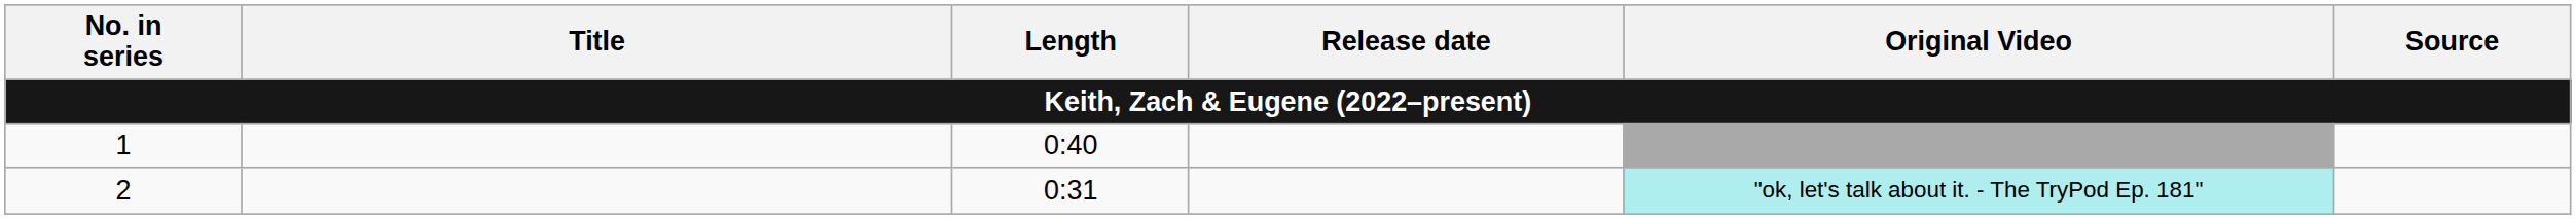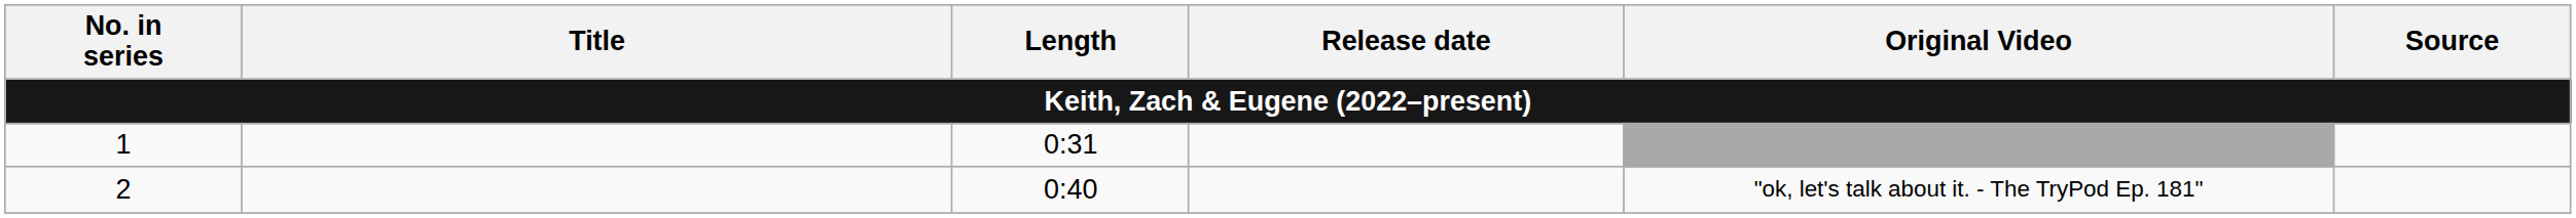 <table class="wikitable plainrowheaders" style="text-align:center; line-height:18px; width:auto;">
 <tr>
 <th style="width: 6%;">No. in<br>series</th>
 <th style="width: 18%;">Title</th>
 <th style="width: 6%;">Length</th>
 <th style="width: 11%;">Release date</th>
 <th style="width: 18%;">Original Video</th>
 <th style="width: 6%;">Source</th>
 </tr>
 <tr>
 <th colspan=6 style="background:#171717; color:white;">Keith, Zach & Eugene (2022–present)</th>
 </tr>
 <tr>
 <td>1</td>
 <td></td>
-<td>0:40</td>
+<td>0:31</td>
 <td></td>
 <td style="background:darkgray"></td>
 <td></td>
 </tr>
 <tr>
 <td>2</td>
 <td></td>
-<td>0:31</td>
+<td>0:40</td>
 <td></td>
-<td style="background: paleturquoise;"><small>"ok, let's talk about it. - The TryPod Ep. 181"</small></td>
+<td><small>"ok, let's talk about it. - The TryPod Ep. 181"</small></td>
 <td></td>
 </tr>
 </table>
